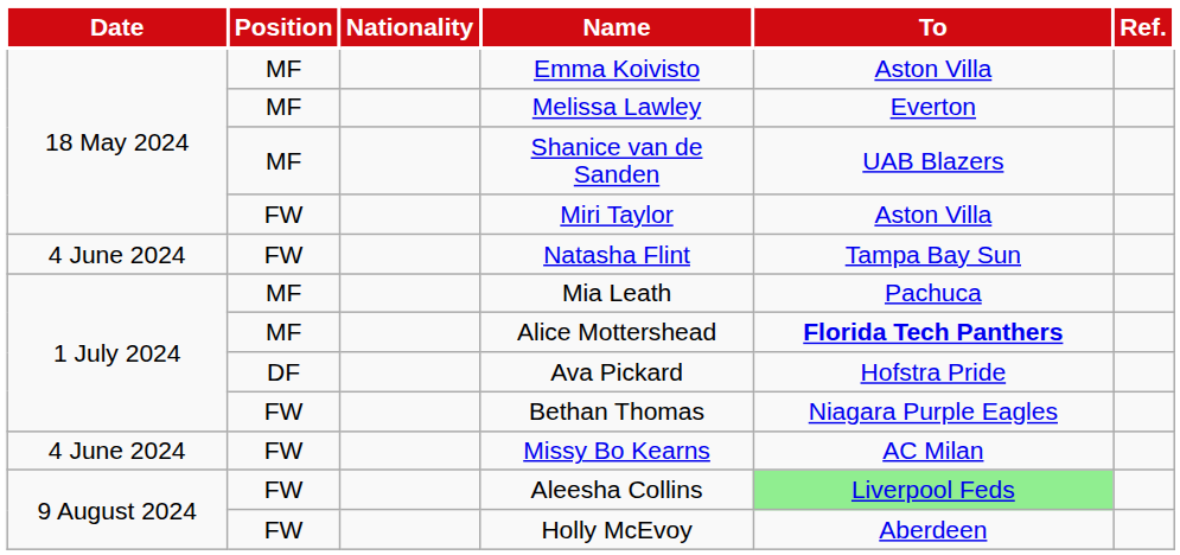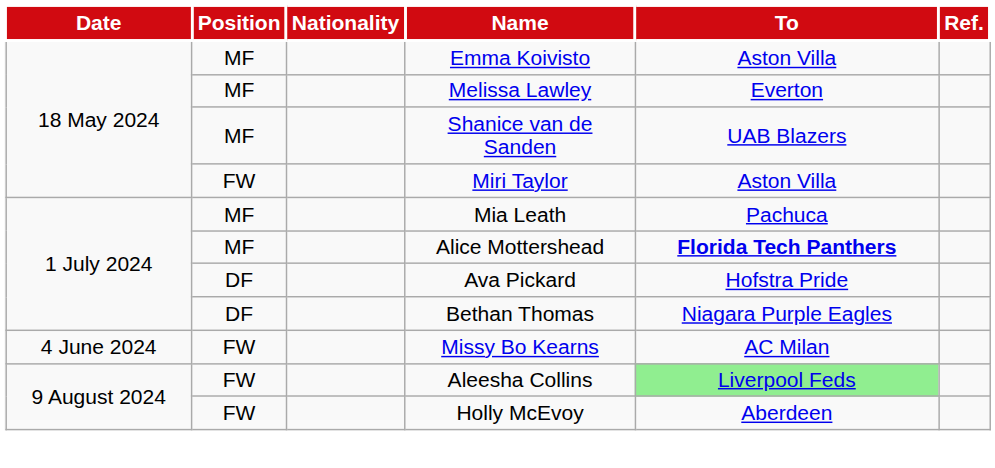 <table class="wikitable" style="text-align:center; font-size:90%; ">
 <tr>
 <th style="background:#D10A11;color:white;border:2px solid #ffffff; width:120px;">Date</th>
 <th style="background:#D10A11;color:white;border:2px solid #ffffff; width:50px;">Position</th>
 <th style="background:#D10A11;color:white;border:2px solid #ffffff; width:50px;">Nationality</th>
 <th style="background:#D10A11;color:white;border:2px solid #ffffff; width:150px;">Name</th>
 <th style="background:#D10A11;color:white;border:2px solid #ffffff; width:200px;">To</th>
 <th style="background:#D10A11;color:white;border:2px solid #ffffff; width:25px;">Ref.</th>
 </tr>
 <tr>
 <td rowspan=4>18 May 2024</td>
 <td>MF</td>
 <td></td>
 <td><a href='#'>Emma Koivisto</a></td>
 <td> <a href='#'>Aston Villa</a></td>
 <td></td>
 </tr>
 <tr>
 <td>MF</td>
 <td></td>
 <td><a href='#'>Melissa Lawley</a></td>
 <td> <a href='#'>Everton</a></td>
 <td></td>
 </tr>
 <tr>
 <td>MF</td>
 <td></td>
 <td><a href='#'>Shanice van de Sanden</a></td>
 <td> <a href='#'>UAB Blazers</a></td>
 <td></td>
 </tr>
 <tr>
 <td>FW</td>
 <td></td>
 <td><a href='#'>Miri Taylor</a></td>
 <td> <a href='#'>Aston Villa</a></td>
 <td></td>
 </tr>
 <tr>
-<td>4 June 2024</td>
-<td>FW</td>
-<td></td>
-<td><a href='#'>Natasha Flint</a></td>
-<td> <a href='#'>Tampa Bay Sun</a></td>
-<td></td>
-</tr>
-<tr>
 <td rowspan=4>1 July 2024</td>
 <td>MF</td>
 <td></td>
 <td>Mia Leath</td>
 <td> <a href='#'>Pachuca</a></td>
 <td></td>
 </tr>
 <tr>
 <td>MF</td>
 <td></td>
 <td>Alice Mottershead</td>
 <td><strong> <a href='#'>Florida Tech Panthers</a></strong></td>
 <td></td>
 </tr>
 <tr>
 <td>DF</td>
 <td></td>
 <td>Ava Pickard</td>
 <td> <a href='#'>Hofstra Pride</a></td>
 <td></td>
 </tr>
 <tr>
-<td>FW</td>
+<td>DF</td>
 <td></td>
 <td>Bethan Thomas</td>
 <td> <a href='#'>Niagara Purple Eagles</a></td>
 <td></td>
 </tr>
 <tr>
 <td>4 June 2024</td>
 <td>FW</td>
 <td></td>
 <td><a href='#'>Missy Bo Kearns</a></td>
 <td> <a href='#'>AC Milan</a></td>
 <td></td>
 </tr>
 <tr>
 <td rowspan=2>9 August 2024</td>
 <td>FW</td>
 <td></td>
 <td>Aleesha Collins</td>
 <td style="background: lightgreen;"> <a href='#'>Liverpool Feds</a></td>
 <td></td>
 </tr>
 <tr>
 <td>FW</td>
 <td></td>
 <td>Holly McEvoy</td>
 <td> <a href='#'>Aberdeen</a></td>
 <td></td>
 </tr>
 </table>
